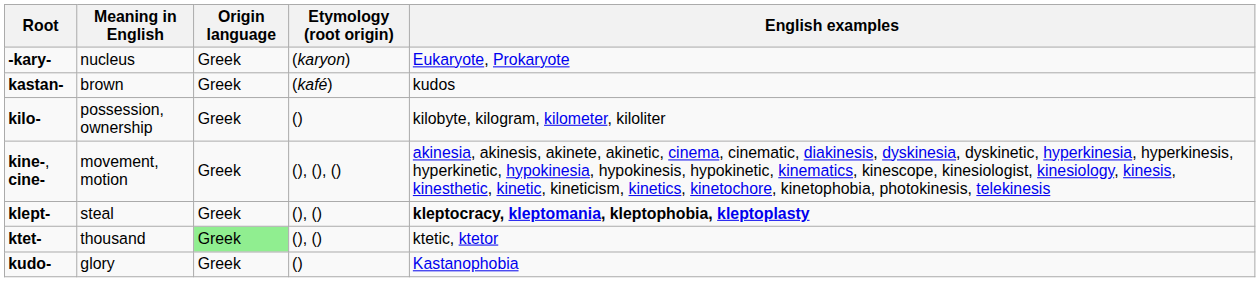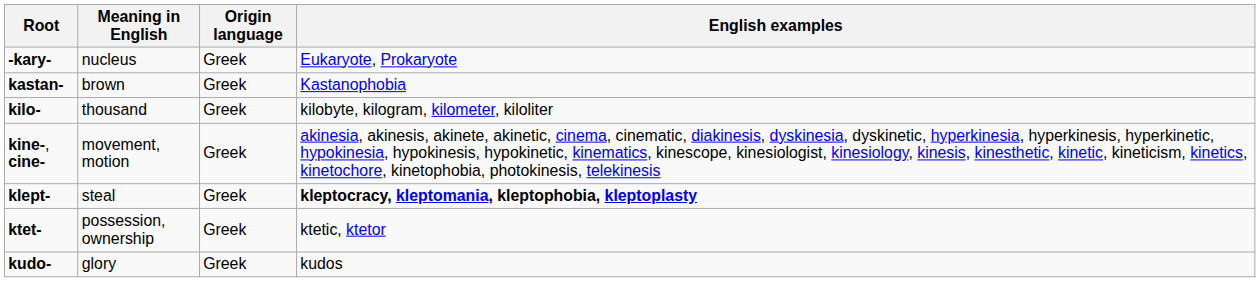 <table class="wikitable sortable" style="width:100%;" >
 <tr>
 <th>Root</th>
 <th>Meaning in English</th>
 <th>Origin language</th>
-<th>Etymology (root origin)</th>
 <th>English examples</th>
 </tr>
 <tr>
 <td><strong>-kary-</strong></td>
 <td>nucleus</td>
 <td>Greek</td>
-<td> (<em>karyon</em>)</td>
 <td><a href='#'>Eukaryote</a>, <a href='#'>Prokaryote</a></td>
 </tr>
 <tr>
 <td><strong>kastan-</strong></td>
 <td>brown</td>
 <td>Greek</td>
-<td> (<em>kafé</em>)</td>
-<td>kudos</td>
+<td><a href='#'>Kastanophobia</a></td>
 </tr>
 <tr>
 <td><strong>kilo-</strong></td>
-<td>possession, ownership</td>
+<td>thousand</td>
 <td>Greek</td>
-<td> ()</td>
 <td>kilobyte, kilogram, <a href='#'>kilometer</a>, kiloliter</td>
 </tr>
 <tr>
 <td><strong>kine-</strong>, <strong>cine-</strong></td>
 <td>movement, motion</td>
 <td>Greek</td>
-<td> (),  (),  ()</td>
 <td><a href='#'>akinesia</a>, akinesis, akinete, akinetic, <a href='#'>cinema</a>, cinematic, <a href='#'>diakinesis</a>, <a href='#'>dyskinesia</a>, dyskinetic, <a href='#'>hyperkinesia</a>, hyperkinesis, hyperkinetic, <a href='#'>hypokinesia</a>, hypokinesis, hypokinetic, <a href='#'>kinematics</a>, kinescope, kinesiologist, <a href='#'>kinesiology</a>, <a href='#'>kinesis</a>, <a href='#'>kinesthetic</a>, <a href='#'>kinetic</a>, kineticism, <a href='#'>kinetics</a>, <a href='#'>kinetochore</a>, kinetophobia, photokinesis, <a href='#'>telekinesis</a></td>
 </tr>
 <tr>
 <td><strong>klept-</strong></td>
 <td>steal</td>
 <td>Greek</td>
-<td> (),  ()</td>
 <td><strong>kleptocracy, <a href='#'>kleptomania</a>, kleptophobia, <a href='#'>kleptoplasty</a></strong></td>
 </tr>
 <tr>
 <td><strong>ktet-</strong></td>
-<td>thousand</td>
-<td style="background: lightgreen;">Greek</td>
-<td> (),  ()</td>
+<td>possession, ownership</td>
+<td>Greek</td>
 <td>ktetic, <a href='#'>ktetor</a></td>
 </tr>
 <tr>
 <td><strong>kudo-</strong></td>
 <td>glory</td>
 <td>Greek</td>
-<td> ()</td>
-<td><a href='#'>Kastanophobia</a></td>
+<td>kudos</td>
 </tr>
 </table>
